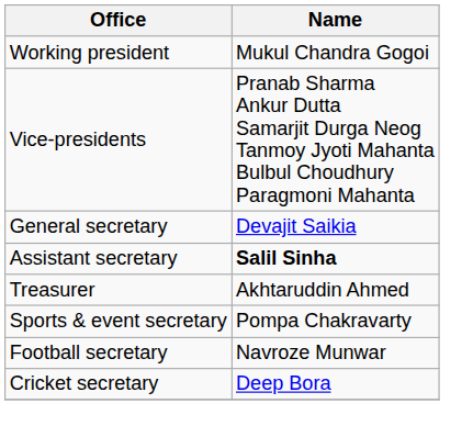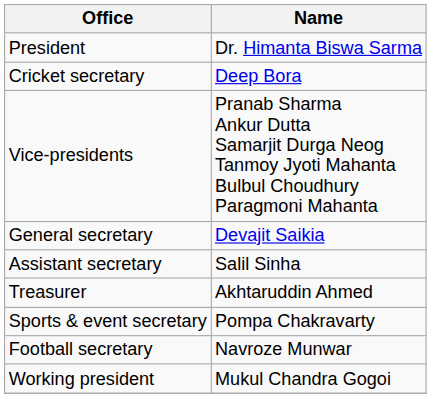 <table class="wikitable">
 <tr>
 <th style="text-align:center;">Office</th>
 <th style="text-align:center;">Name</th>
 </tr>
 <tr>
-<td>Working president</td>
-<td> Mukul Chandra Gogoi</td>
+<td>President</td>
+<td> Dr. <a href='#'>Himanta Biswa Sarma</a></td>
+</tr>
+<tr>
+<td>Cricket secretary</td>
+<td> <a href='#'>Deep Bora</a></td>
 </tr>
 <tr>
 <td>Vice-presidents</td>
 <td> Pranab Sharma<br> Ankur Dutta<br> Samarjit Durga Neog<br> Tanmoy Jyoti Mahanta<br> Bulbul Choudhury<br> Paragmoni Mahanta</td>
 </tr>
 <tr>
 <td>General secretary</td>
 <td> <a href='#'>Devajit Saikia</a></td>
 </tr>
 <tr>
 <td>Assistant secretary</td>
-<td><strong> Salil Sinha</strong></td>
+<td> Salil Sinha</td>
 </tr>
 <tr>
 <td>Treasurer</td>
 <td> Akhtaruddin Ahmed</td>
 </tr>
 <tr>
 <td>Sports & event secretary</td>
 <td> Pompa Chakravarty</td>
 </tr>
 <tr>
 <td>Football secretary</td>
 <td> Navroze Munwar</td>
 </tr>
 <tr>
-<td>Cricket secretary</td>
-<td> <a href='#'>Deep Bora</a></td>
+<td>Working president</td>
+<td> Mukul Chandra Gogoi</td>
 </tr>
 <tr>
 </tr>
 </table>
